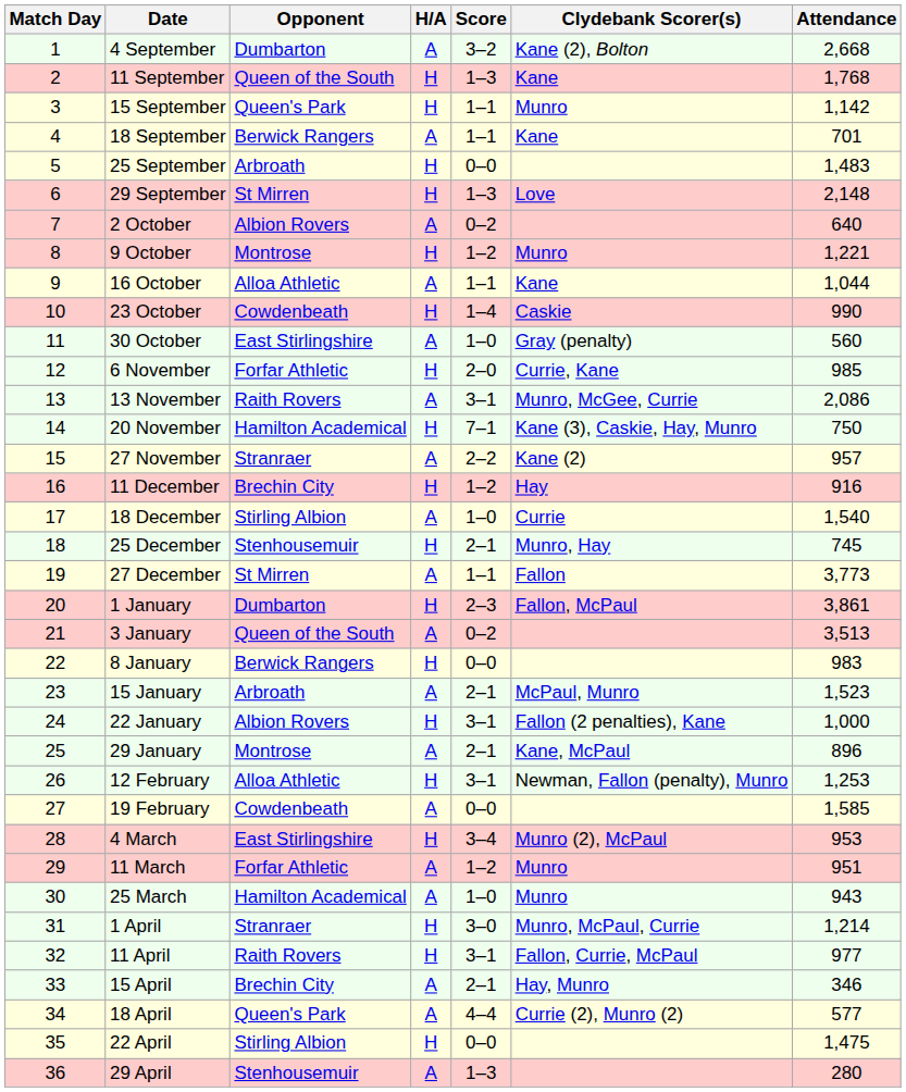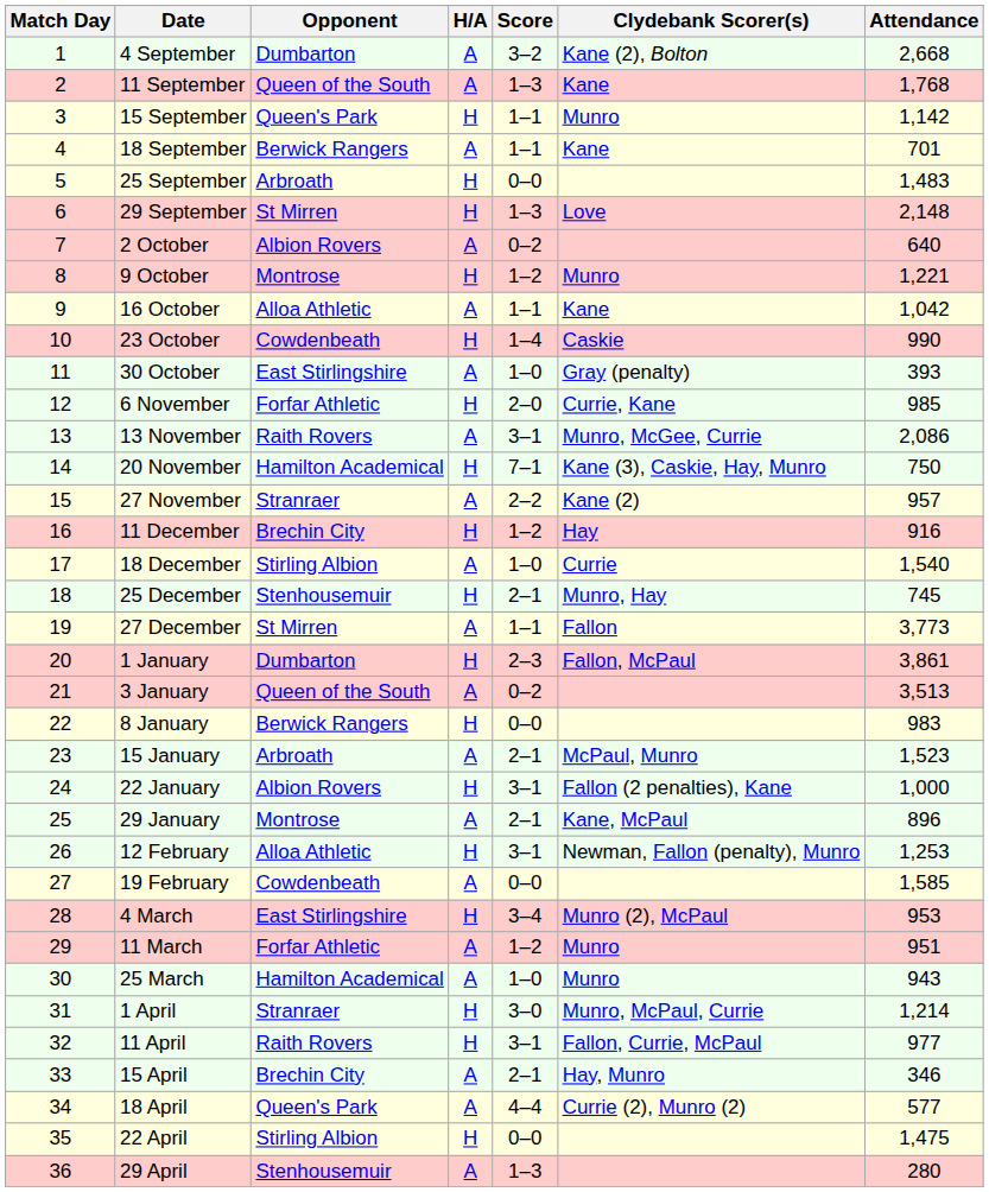 <table class="wikitable" style="text-align:center">
 <tr>
 <th>Match Day</th>
 <th>Date</th>
 <th>Opponent</th>
 <th>H/A</th>
 <th>Score</th>
 <th>Clydebank Scorer(s)</th>
 <th>Attendance</th>
 </tr>
 <tr bgcolor=#EEFFEE>
 <td>1</td>
 <td align=left>4 September</td>
 <td align=left><a href='#'>Dumbarton</a></td>
 <td><a href='#'>A</a></td>
 <td>3–2</td>
 <td align=left><a href='#'>Kane</a> (2), <em>Bolton</em></td>
 <td>2,668</td>
 </tr>
 <tr bgcolor=#FFCCCC>
 <td>2</td>
 <td align=left>11 September</td>
 <td align=left><a href='#'>Queen of the South</a></td>
-<td><a href='#'>H</a></td>
+<td><a href='#'>A</a></td>
 <td>1–3</td>
 <td align=left><a href='#'>Kane</a></td>
 <td>1,768</td>
 </tr>
 <tr bgcolor=#FFFFDD>
 <td>3</td>
 <td align=left>15 September</td>
 <td align=left><a href='#'>Queen's Park</a></td>
 <td><a href='#'>H</a></td>
 <td>1–1</td>
 <td align=left><a href='#'>Munro</a></td>
 <td>1,142</td>
 </tr>
 <tr bgcolor=#FFFFDD>
 <td>4</td>
 <td align=left>18 September</td>
 <td align=left><a href='#'>Berwick Rangers</a></td>
 <td><a href='#'>A</a></td>
 <td>1–1</td>
 <td align=left><a href='#'>Kane</a></td>
 <td>701</td>
 </tr>
 <tr bgcolor=#FFFFDD>
 <td>5</td>
 <td align=left>25 September</td>
 <td align=left><a href='#'>Arbroath</a></td>
 <td><a href='#'>H</a></td>
 <td>0–0</td>
 <td align=left></td>
 <td>1,483</td>
 </tr>
 <tr bgcolor=#FFCCCC>
 <td>6</td>
 <td align=left>29 September</td>
 <td align=left><a href='#'>St Mirren</a></td>
 <td><a href='#'>H</a></td>
 <td>1–3</td>
 <td align=left><a href='#'>Love</a></td>
 <td>2,148</td>
 </tr>
 <tr bgcolor=#FFCCCC>
 <td>7</td>
 <td align=left>2 October</td>
 <td align=left><a href='#'>Albion Rovers</a></td>
 <td><a href='#'>A</a></td>
 <td>0–2</td>
 <td align=left></td>
 <td>640</td>
 </tr>
 <tr bgcolor=#FFCCCC>
 <td>8</td>
 <td align=left>9 October</td>
 <td align=left><a href='#'>Montrose</a></td>
 <td><a href='#'>H</a></td>
 <td>1–2</td>
 <td align=left><a href='#'>Munro</a></td>
 <td>1,221</td>
 </tr>
 <tr bgcolor=#FFFFDD>
 <td>9</td>
 <td align=left>16 October</td>
 <td align=left><a href='#'>Alloa Athletic</a></td>
 <td><a href='#'>A</a></td>
 <td>1–1</td>
 <td align=left><a href='#'>Kane</a></td>
-<td>1,044</td>
+<td>1,042</td>
 </tr>
 <tr bgcolor=#FFCCCC>
 <td>10</td>
 <td align=left>23 October</td>
 <td align=left><a href='#'>Cowdenbeath</a></td>
 <td><a href='#'>H</a></td>
 <td>1–4</td>
 <td align=left><a href='#'>Caskie</a></td>
 <td>990</td>
 </tr>
 <tr bgcolor=#EEFFEE>
 <td>11</td>
 <td align=left>30 October</td>
 <td align=left><a href='#'>East Stirlingshire</a></td>
 <td><a href='#'>A</a></td>
 <td>1–0</td>
 <td align=left><a href='#'>Gray</a> (penalty)</td>
-<td>560</td>
+<td>393</td>
 </tr>
 <tr bgcolor=#EEFFEE>
 <td>12</td>
 <td align=left>6 November</td>
 <td align=left><a href='#'>Forfar Athletic</a></td>
 <td><a href='#'>H</a></td>
 <td>2–0</td>
 <td align=left><a href='#'>Currie</a>, <a href='#'>Kane</a></td>
 <td>985</td>
 </tr>
 <tr bgcolor=#EEFFEE>
 <td>13</td>
 <td align=left>13 November</td>
 <td align=left><a href='#'>Raith Rovers</a></td>
 <td><a href='#'>A</a></td>
 <td>3–1</td>
 <td align=left><a href='#'>Munro</a>, <a href='#'>McGee</a>, <a href='#'>Currie</a></td>
 <td>2,086</td>
 </tr>
 <tr bgcolor=#EEFFEE>
 <td>14</td>
 <td align=left>20 November</td>
 <td align=left><a href='#'>Hamilton Academical</a></td>
 <td><a href='#'>H</a></td>
 <td>7–1</td>
 <td align=left><a href='#'>Kane</a> (3), <a href='#'>Caskie</a>, <a href='#'>Hay</a>, <a href='#'>Munro</a></td>
 <td>750</td>
 </tr>
 <tr bgcolor=#FFFFDD>
 <td>15</td>
 <td align=left>27 November</td>
 <td align=left><a href='#'>Stranraer</a></td>
 <td><a href='#'>A</a></td>
 <td>2–2</td>
 <td align=left><a href='#'>Kane</a> (2)</td>
 <td>957</td>
 </tr>
 <tr bgcolor=#FFCCCC>
 <td>16</td>
 <td align=left>11 December</td>
 <td align=left><a href='#'>Brechin City</a></td>
 <td><a href='#'>H</a></td>
 <td>1–2</td>
 <td align=left><a href='#'>Hay</a></td>
 <td>916</td>
 </tr>
 <tr bgcolor=#FFFFDD>
 <td>17</td>
 <td align=left>18 December</td>
 <td align=left><a href='#'>Stirling Albion</a></td>
 <td><a href='#'>A</a></td>
 <td>1–0</td>
 <td align=left><a href='#'>Currie</a></td>
 <td>1,540</td>
 </tr>
 <tr bgcolor=#EEFFEE>
 <td>18</td>
 <td align=left>25 December</td>
 <td align=left><a href='#'>Stenhousemuir</a></td>
 <td><a href='#'>H</a></td>
 <td>2–1</td>
 <td align=left><a href='#'>Munro</a>, <a href='#'>Hay</a></td>
 <td>745</td>
 </tr>
 <tr bgcolor=#FFFFDD>
 <td>19</td>
 <td align=left>27 December</td>
 <td align=left><a href='#'>St Mirren</a></td>
 <td><a href='#'>A</a></td>
 <td>1–1</td>
 <td align=left><a href='#'>Fallon</a></td>
 <td>3,773</td>
 </tr>
 <tr bgcolor=#FFCCCC>
 <td>20</td>
 <td align=left>1 January</td>
 <td align=left><a href='#'>Dumbarton</a></td>
 <td><a href='#'>H</a></td>
 <td>2–3</td>
 <td align=left><a href='#'>Fallon</a>, <a href='#'>McPaul</a></td>
 <td>3,861</td>
 </tr>
 <tr bgcolor=#FFCCCC>
 <td>21</td>
 <td align=left>3 January</td>
 <td align=left><a href='#'>Queen of the South</a></td>
 <td><a href='#'>A</a></td>
 <td>0–2</td>
 <td align=left></td>
 <td>3,513</td>
 </tr>
 <tr bgcolor=#FFFFDD>
 <td>22</td>
 <td align=left>8 January</td>
 <td align=left><a href='#'>Berwick Rangers</a></td>
 <td><a href='#'>H</a></td>
 <td>0–0</td>
 <td align=left></td>
 <td>983</td>
 </tr>
 <tr bgcolor=#EEFFEE>
 <td>23</td>
 <td align=left>15 January</td>
 <td align=left><a href='#'>Arbroath</a></td>
 <td><a href='#'>A</a></td>
 <td>2–1</td>
 <td align=left><a href='#'>McPaul</a>, <a href='#'>Munro</a></td>
 <td>1,523</td>
 </tr>
 <tr bgcolor=#EEFFEE>
 <td>24</td>
 <td align=left>22 January</td>
 <td align=left><a href='#'>Albion Rovers</a></td>
 <td><a href='#'>H</a></td>
 <td>3–1</td>
 <td align=left><a href='#'>Fallon</a> (2 penalties), <a href='#'>Kane</a></td>
 <td>1,000</td>
 </tr>
 <tr bgcolor=#EEFFEE>
 <td>25</td>
 <td align=left>29 January</td>
 <td align=left><a href='#'>Montrose</a></td>
 <td><a href='#'>A</a></td>
 <td>2–1</td>
 <td align=left><a href='#'>Kane</a>, <a href='#'>McPaul</a></td>
 <td>896</td>
 </tr>
 <tr bgcolor=#EEFFEE>
 <td>26</td>
 <td align=left>12 February</td>
 <td align=left><a href='#'>Alloa Athletic</a></td>
 <td><a href='#'>H</a></td>
 <td>3–1</td>
 <td align=left>Newman, <a href='#'>Fallon</a> (penalty), <a href='#'>Munro</a></td>
 <td>1,253</td>
 </tr>
 <tr bgcolor=#FFFFDD>
 <td>27</td>
 <td align=left>19 February</td>
 <td align=left><a href='#'>Cowdenbeath</a></td>
 <td><a href='#'>A</a></td>
 <td>0–0</td>
 <td align=left></td>
 <td>1,585</td>
 </tr>
 <tr bgcolor=#FFCCCC>
 <td>28</td>
 <td align=left>4 March</td>
 <td align=left><a href='#'>East Stirlingshire</a></td>
 <td><a href='#'>H</a></td>
 <td>3–4</td>
 <td align=left><a href='#'>Munro</a> (2), <a href='#'>McPaul</a></td>
 <td>953</td>
 </tr>
 <tr bgcolor=#FFCCCC>
 <td>29</td>
 <td align=left>11 March</td>
 <td align=left><a href='#'>Forfar Athletic</a></td>
 <td><a href='#'>A</a></td>
 <td>1–2</td>
 <td align=left><a href='#'>Munro</a></td>
 <td>951</td>
 </tr>
 <tr bgcolor=#EEFFEE>
 <td>30</td>
 <td align=left>25 March</td>
 <td align=left><a href='#'>Hamilton Academical</a></td>
 <td><a href='#'>A</a></td>
 <td>1–0</td>
 <td align=left><a href='#'>Munro</a></td>
 <td>943</td>
 </tr>
 <tr bgcolor=#EEFFEE>
 <td>31</td>
 <td align=left>1 April</td>
 <td align=left><a href='#'>Stranraer</a></td>
 <td><a href='#'>H</a></td>
 <td>3–0</td>
 <td align=left><a href='#'>Munro</a>, <a href='#'>McPaul</a>, <a href='#'>Currie</a></td>
 <td>1,214</td>
 </tr>
 <tr bgcolor=#EEFFEE>
 <td>32</td>
 <td align=left>11 April</td>
 <td align=left><a href='#'>Raith Rovers</a></td>
 <td><a href='#'>H</a></td>
 <td>3–1</td>
 <td align=left><a href='#'>Fallon</a>, <a href='#'>Currie</a>, <a href='#'>McPaul</a></td>
 <td>977</td>
 </tr>
 <tr bgcolor=#EEFFEE>
 <td>33</td>
 <td align=left>15 April</td>
 <td align=left><a href='#'>Brechin City</a></td>
 <td><a href='#'>A</a></td>
 <td>2–1</td>
 <td align=left><a href='#'>Hay</a>, <a href='#'>Munro</a></td>
 <td>346</td>
 </tr>
 <tr bgcolor=#FFFFDD>
 <td>34</td>
 <td align=left>18 April</td>
 <td align=left><a href='#'>Queen's Park</a></td>
 <td><a href='#'>A</a></td>
 <td>4–4</td>
 <td align=left><a href='#'>Currie</a> (2), <a href='#'>Munro</a> (2)</td>
 <td>577</td>
 </tr>
 <tr bgcolor=#FFFFDD>
 <td>35</td>
 <td align=left>22 April</td>
 <td align=left><a href='#'>Stirling Albion</a></td>
 <td><a href='#'>H</a></td>
 <td>0–0</td>
 <td align=left></td>
 <td>1,475</td>
 </tr>
 <tr bgcolor=#FFCCCC>
 <td>36</td>
 <td align=left>29 April</td>
 <td align=left><a href='#'>Stenhousemuir</a></td>
 <td><a href='#'>A</a></td>
 <td>1–3</td>
 <td align=left></td>
 <td>280</td>
 </tr>
 <tr>
 </tr>
 </table>
